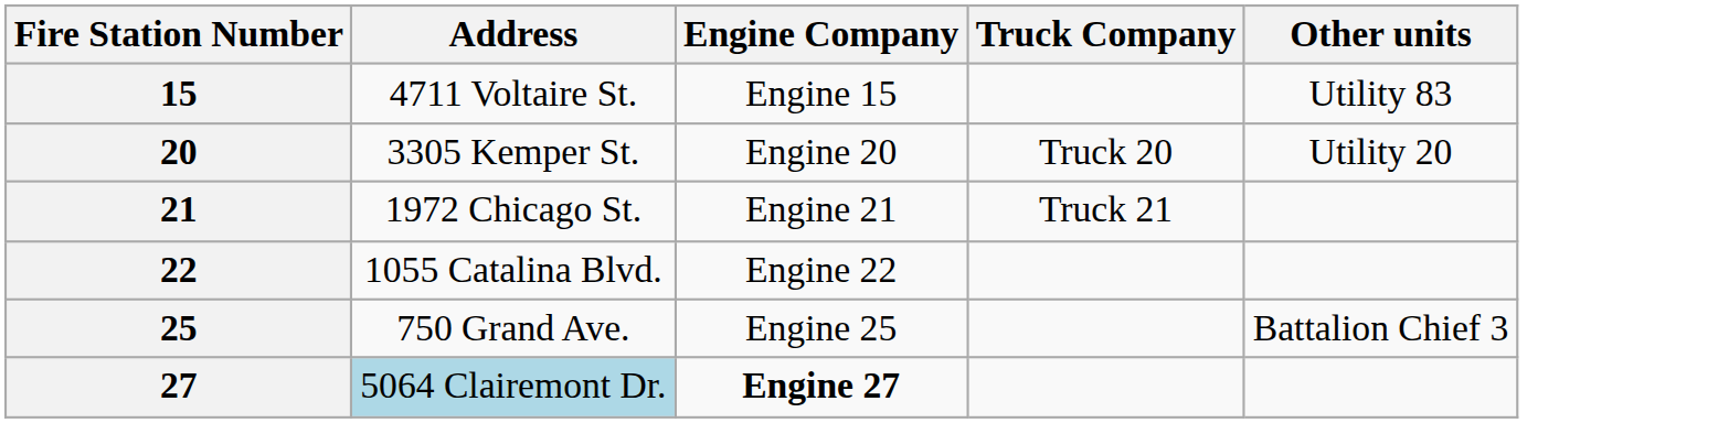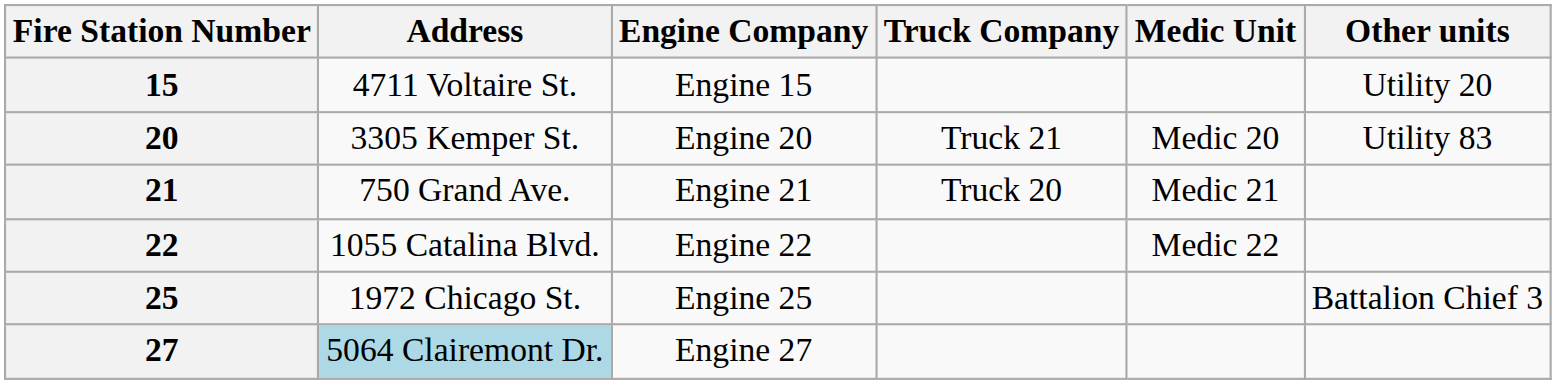 <table class="wikitable" style="text-align:center;">
 <tr>
 <th>Fire Station Number</th>
 <th>Address</th>
 <th>Engine Company</th>
 <th>Truck Company</th>
+<th>Medic Unit</th>
 <th>Other units</th>
 </tr>
 <tr>
 <th>15</th>
 <td>4711 Voltaire St.</td>
 <td>Engine 15</td>
 <td></td>
-<td>Utility 83</td>
+<td></td>
+<td>Utility 20</td>
 </tr>
 <tr>
 <th>20</th>
 <td>3305 Kemper St.</td>
 <td>Engine 20</td>
-<td>Truck 20</td>
-<td>Utility 20</td>
+<td>Truck 21</td>
+<td>Medic 20</td>
+<td>Utility 83</td>
 </tr>
 <tr>
 <th>21</th>
-<td>1972 Chicago St.</td>
+<td>750 Grand Ave.</td>
 <td>Engine 21</td>
-<td>Truck 21</td>
+<td>Truck 20</td>
+<td>Medic 21</td>
 <td></td>
 </tr>
 <tr>
 <th>22</th>
 <td>1055 Catalina Blvd.</td>
 <td>Engine 22</td>
 <td></td>
+<td>Medic 22</td>
 <td></td>
 </tr>
 <tr>
 <th>25</th>
-<td>750 Grand Ave.</td>
+<td>1972 Chicago St.</td>
 <td>Engine 25</td>
+<td></td>
 <td></td>
 <td>Battalion Chief 3</td>
 </tr>
 <tr>
 <th>27</th>
 <td style="background: lightblue;">5064 Clairemont Dr.</td>
-<td><strong>Engine 27</strong></td>
+<td>Engine 27</td>
+<td></td>
 <td></td>
 <td></td>
 </tr>
 </table>
